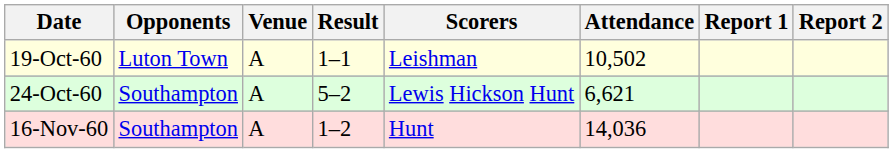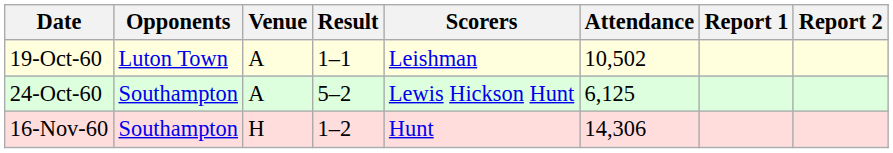 <table class=wikitable>
 <tr>
 <th>Date</th>
 <th>Opponents</th>
 <th>Venue</th>
 <th>Result</th>
 <th>Scorers</th>
 <th>Attendance</th>
 <th>Report 1</th>
 <th>Report 2</th>
 </tr>
 <tr style="background:#ffd;">
 <td>19-Oct-60</td>
 <td><a href='#'>Luton Town</a></td>
 <td>A</td>
 <td>1–1</td>
 <td><a href='#'>Leishman</a> </td>
 <td>10,502</td>
 <td></td>
 <td></td>
 </tr>
 <tr style="background:#dfd;">
 <td>24-Oct-60</td>
 <td><a href='#'>Southampton</a></td>
 <td>A</td>
 <td>5–2</td>
 <td><a href='#'>Lewis</a>  <a href='#'>Hickson</a>  <a href='#'>Hunt</a> </td>
-<td>6,621</td>
+<td>6,125</td>
 <td></td>
 <td></td>
 </tr>
 <tr style="background:#fdd;">
 <td>16-Nov-60</td>
 <td><a href='#'>Southampton</a></td>
-<td>A</td>
+<td>H</td>
 <td>1–2</td>
 <td><a href='#'>Hunt</a> </td>
-<td>14,036</td>
+<td>14,306</td>
 <td></td>
 <td></td>
 </tr>
 </table>
